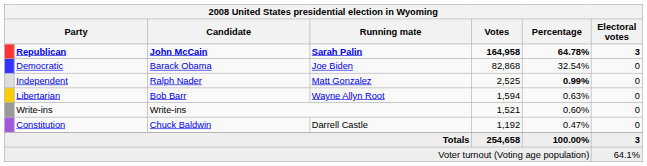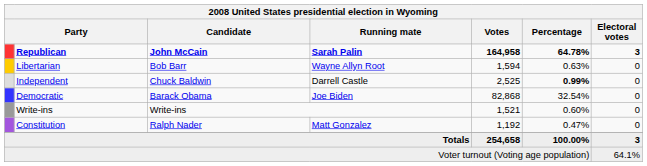 <table class="wikitable" style="font-size: 95%;">
 <tr>
 <th colspan="7">2008 United States presidential election in Wyoming</th>
 </tr>
 <tr>
 <th colspan="2" style="width: 15em">Party</th>
 <th style="width: 17em">Candidate</th>
 <th style="width: 17em">Running mate</th>
 <th style="width: 5em">Votes</th>
 <th style="width: 7em">Percentage</th>
 <th style="width: 5em">Electoral votes</th>
 </tr>
 <tr>
 <th style="background-color:#FF3333; width: 3px"></th>
 <td style="width: 130px"><strong><a href='#'>Republican</a></strong></td>
 <td><strong><a href='#'>John McCain</a></strong></td>
 <td><strong><a href='#'>Sarah Palin</a></strong></td>
 <td align="right"><strong>164,958</strong></td>
 <td align="right"><strong>64.78%</strong></td>
 <td align="right"><strong>3</strong></td>
 </tr>
 <tr>
+<th style="background-color:#FFCC00; width: 3px"></th>
+<td style="width: 130px"><a href='#'>Libertarian</a></td>
+<td><a href='#'>Bob Barr</a></td>
+<td><a href='#'>Wayne Allyn Root</a></td>
+<td align="right">1,594</td>
+<td align="right">0.63%</td>
+<td align="right">0</td>
+</tr>
+<tr>
+<th style="background-color:#DDDDDD; width: 3px"></th>
+<td style="width: 130px"><a href='#'>Independent</a></td>
+<td><a href='#'>Chuck Baldwin</a></td>
+<td>Darrell Castle</td>
+<td align="right">2,525</td>
+<td align="right"><strong>0.99%</strong></td>
+<td align="right">0</td>
+</tr>
+<tr>
 <th style="background-color:#3333FF; width: 3px"></th>
 <td style="width: 130px"><a href='#'>Democratic</a></td>
 <td><a href='#'>Barack Obama</a></td>
 <td><a href='#'>Joe Biden</a></td>
 <td align="right">82,868</td>
 <td align="right">32.54%</td>
-<td align="right">0</td>
-</tr>
-<tr>
-<th style="background-color:#DDDDDD; width: 3px"></th>
-<td style="width: 130px"><a href='#'>Independent</a></td>
-<td><a href='#'>Ralph Nader</a></td>
-<td><a href='#'>Matt Gonzalez</a></td>
-<td align="right">2,525</td>
-<td align="right"><strong>0.99%</strong></td>
-<td align="right">0</td>
-</tr>
-<tr>
-<th style="background-color:#FFCC00; width: 3px"></th>
-<td style="width: 130px"><a href='#'>Libertarian</a></td>
-<td><a href='#'>Bob Barr</a></td>
-<td><a href='#'>Wayne Allyn Root</a></td>
-<td align="right">1,594</td>
-<td align="right">0.63%</td>
 <td align="right">0</td>
 </tr>
 <tr>
 <th style="background-color:#999999; width: 3px"></th>
 <td style="width: 130px">Write-ins</td>
 <td colspan="2">Write-ins</td>
 <td align="right">1,521</td>
 <td align="right">0.60%</td>
 <td align="right">0</td>
 </tr>
 <tr>
 <th style="background-color:#A356DE; width: 3px"></th>
 <td style="width: 130px"><a href='#'>Constitution</a></td>
-<td><a href='#'>Chuck Baldwin</a></td>
-<td>Darrell Castle</td>
+<td><a href='#'>Ralph Nader</a></td>
+<td><a href='#'>Matt Gonzalez</a></td>
 <td align="right">1,192</td>
 <td align="right">0.47%</td>
 <td align="right">0</td>
 </tr>
 <tr>
 </tr>
 <tr bgcolor="#EEEEEE">
 <td colspan="4" align="right"><strong>Totals</strong></td>
 <td align="right"><strong>254,658</strong></td>
 <td align="right"><strong>100.00%</strong></td>
 <td align="right"><strong>3</strong></td>
 </tr>
 <tr bgcolor="#EEEEEE">
 <td colspan="6" align="right">Voter turnout (Voting age population)</td>
 <td colspan="1" align="right">64.1%</td>
 </tr>
 </table>
